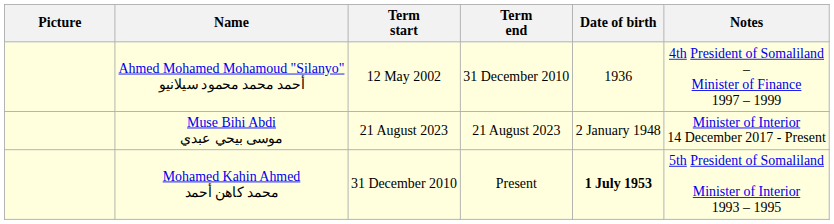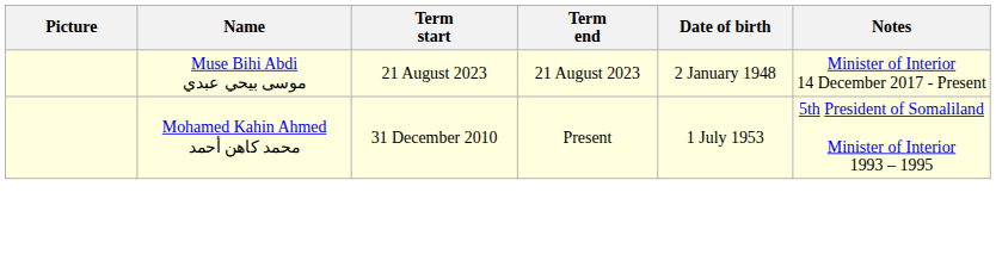 <table class="wikitable">
 <tr>
 <th style="width:120px;">Picture</th>
 <th>Name</th>
 <th>Term<br>start</th>
 <th>Term<br>end</th>
 <th>Date of birth</th>
 <th width=20%>Notes</th>
-</tr>
-<tr style="background:#ffd;">
-<td></td>
-<td style="text-align:center;"><a href='#'>Ahmed Mohamed Mohamoud "Silanyo"</a> <br> أحمد محمد محمود سيلانيو</td>
-<td style="text-align:center;">12 May 2002</td>
-<td style="text-align:center;">31 December 2010</td>
-<td style="text-align:center;">1936</td>
-<td style="text-align:center;"><a href='#'>4th</a> <a href='#'>President of Somaliland</a> <br>  – <br> <a href='#'>Minister of Finance</a> <br> 1997 – 1999</td>
 </tr>
 <tr style="background:#ffd;">
 <td></td>
 <td style="text-align:center;"><a href='#'>Muse Bihi Abdi</a> <br> موسى بيحي عبدي</td>
 <td style="text-align:center;">21 August 2023</td>
 <td style="text-align:center;">21 August 2023</td>
 <td style="text-align:center;">2 January 1948</td>
 <td style="text-align:center;"><a href='#'>Minister of Interior</a> <br>14 December 2017 - Present</td>
 </tr>
 <tr style="background:#ffd;">
 <td></td>
 <td style="text-align:center;"><a href='#'>Mohamed Kahin Ahmed</a> <br> محمد كاهن أحمد</td>
 <td style="text-align:center;">31 December 2010</td>
 <td style="text-align:center;">Present</td>
-<td style="text-align:center;"><strong>1 July 1953</strong></td>
+<td style="text-align:center;">1 July 1953</td>
 <td style="text-align:center;"><a href='#'>5th</a> <a href='#'>President of Somaliland</a> <br>  <br> <a href='#'>Minister of Interior</a> <br>1993 – 1995</td>
 </tr>
 </table>
